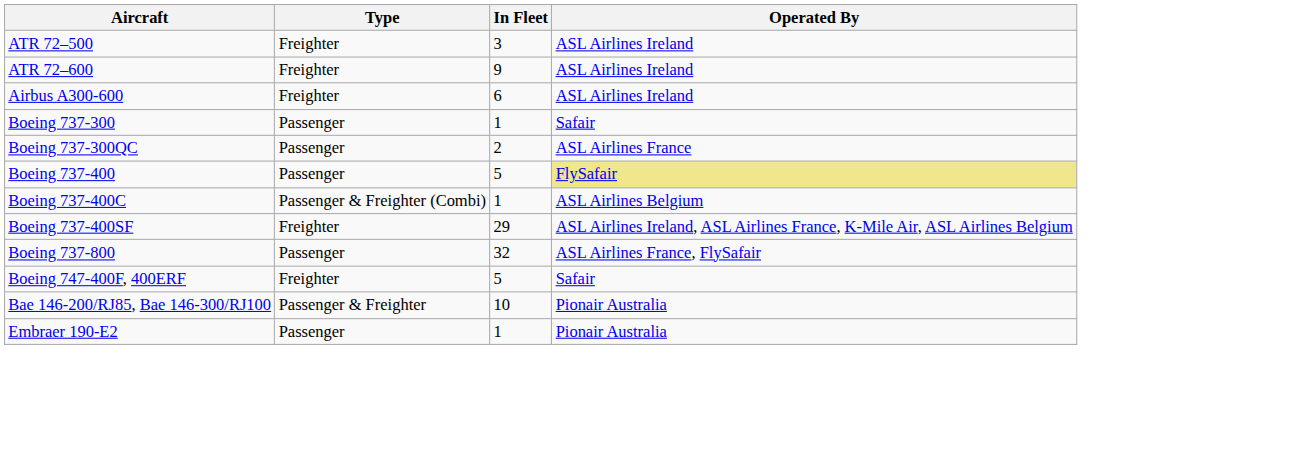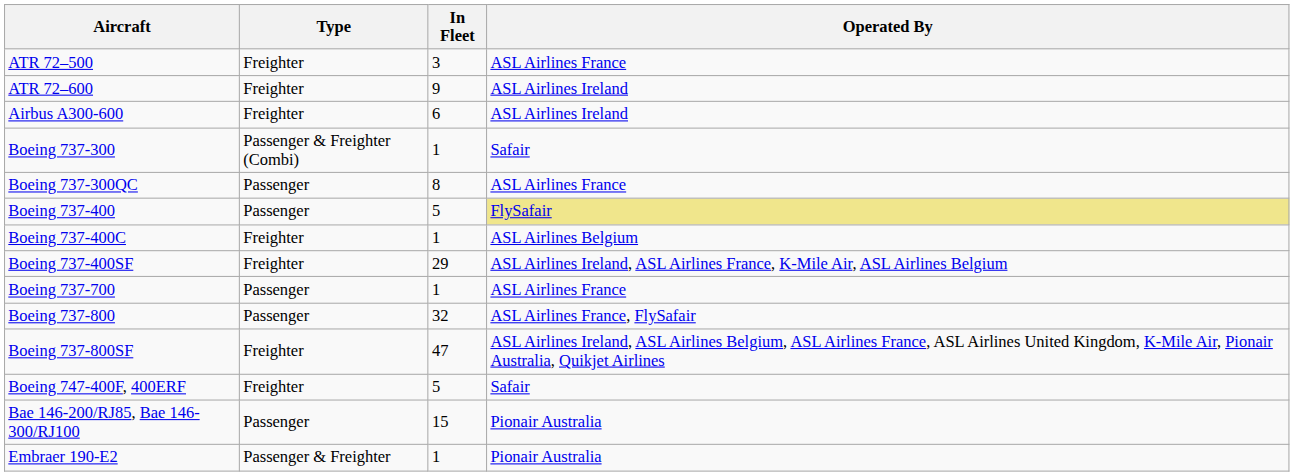 <table class="wikitable">
 <tr>
 <th>Aircraft</th>
 <th>Type</th>
 <th>In Fleet</th>
 <th>Operated By</th>
 </tr>
 <tr>
 <td><a href='#'>ATR 72–500</a></td>
 <td>Freighter</td>
 <td>3</td>
-<td><a href='#'>ASL Airlines Ireland</a></td>
+<td><a href='#'>ASL Airlines France</a></td>
 </tr>
 <tr>
 <td><a href='#'>ATR 72–600</a></td>
 <td>Freighter</td>
 <td>9</td>
 <td><a href='#'>ASL Airlines Ireland</a></td>
 </tr>
 <tr>
 <td><a href='#'>Airbus A300-600</a></td>
 <td>Freighter</td>
 <td>6</td>
 <td><a href='#'>ASL Airlines Ireland</a></td>
 </tr>
 <tr>
 <td><a href='#'>Boeing 737-300</a></td>
-<td>Passenger</td>
+<td>Passenger & Freighter (Combi)</td>
 <td>1</td>
 <td><a href='#'>Safair</a></td>
 </tr>
 <tr>
 <td><a href='#'>Boeing 737-300QC</a></td>
 <td>Passenger</td>
-<td>2</td>
+<td>8</td>
 <td><a href='#'>ASL Airlines France</a></td>
 </tr>
 <tr>
 <td><a href='#'>Boeing 737-400</a></td>
 <td>Passenger</td>
 <td>5</td>
 <td style="background: khaki;"><a href='#'>FlySafair</a></td>
 </tr>
 <tr>
 <td><a href='#'>Boeing 737-400C</a></td>
-<td>Passenger & Freighter (Combi)</td>
+<td>Freighter</td>
 <td>1</td>
 <td><a href='#'>ASL Airlines Belgium</a></td>
 </tr>
 <tr>
 <td><a href='#'>Boeing 737-400SF</a></td>
 <td>Freighter</td>
 <td>29</td>
 <td><a href='#'>ASL Airlines Ireland</a>, <a href='#'>ASL Airlines France</a>, <a href='#'>K-Mile Air</a>, <a href='#'>ASL Airlines Belgium</a></td>
 </tr>
 <tr>
+<td><a href='#'>Boeing 737-700</a></td>
+<td>Passenger</td>
+<td>1</td>
+<td><a href='#'>ASL Airlines France</a></td>
+</tr>
+<tr>
 <td><a href='#'>Boeing 737-800</a></td>
 <td>Passenger</td>
 <td>32</td>
 <td><a href='#'>ASL Airlines France</a>, <a href='#'>FlySafair</a></td>
+</tr>
+<tr>
+<td><a href='#'>Boeing 737-800SF</a></td>
+<td>Freighter</td>
+<td>47</td>
+<td><a href='#'>ASL Airlines Ireland</a>, <a href='#'>ASL Airlines Belgium</a>, <a href='#'>ASL Airlines France</a>, ASL Airlines United Kingdom, <a href='#'>K-Mile Air</a>, <a href='#'>Pionair Australia</a>, <a href='#'>Quikjet Airlines</a></td>
 </tr>
 <tr>
 <td><a href='#'>Boeing 747-400F</a>, <a href='#'>400ERF</a></td>
 <td>Freighter</td>
 <td>5</td>
 <td><a href='#'>Safair</a></td>
 </tr>
 <tr>
 <td><a href='#'>Bae 146-200/RJ85</a>, <a href='#'>Bae 146-300/RJ100</a></td>
-<td>Passenger & Freighter</td>
-<td>10</td>
+<td>Passenger</td>
+<td>15</td>
 <td><a href='#'>Pionair Australia</a></td>
 </tr>
 <tr>
 <td><a href='#'>Embraer 190-E2</a></td>
-<td>Passenger</td>
+<td>Passenger & Freighter</td>
 <td>1</td>
 <td><a href='#'>Pionair Australia</a></td>
 </tr>
 </table>
